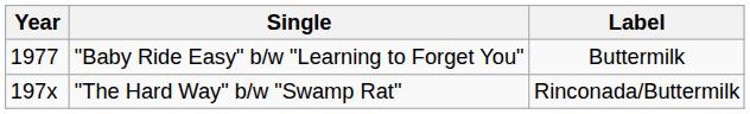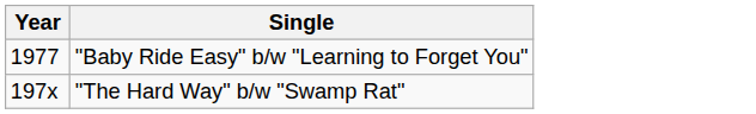 <table class="wikitable">
 <tr>
 <th align="left" valign="top" width="40">Year</th>
 <th align="left" valign="top">Single</th>
-<th align="center" valign="top" width="40">Label</th>
 </tr>
 <tr>
 <td align="left" valign="top">1977</td>
 <td align="left" valign="top">"Baby Ride Easy" b/w "Learning to Forget You"</td>
-<td align="center" valign="top">Buttermilk</td>
 </tr>
 <tr>
 <td align="left" valign="top">197x</td>
 <td align="left" valign="top">"The Hard Way" b/w "Swamp Rat"</td>
-<td align="center" valign="top">Rinconada/Buttermilk</td>
 </tr>
 </table>
